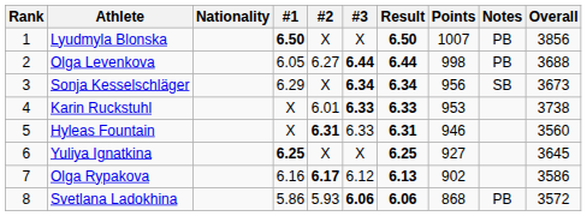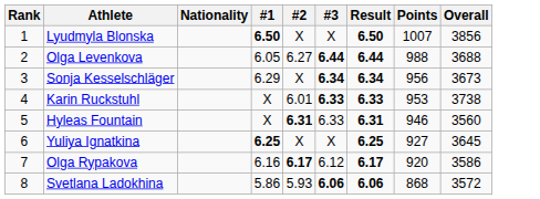 <table class="wikitable sortable" style="text-align:center">
 <tr>
 <th>Rank</th>
 <th>Athlete</th>
 <th>Nationality</th>
 <th>#1</th>
 <th>#2</th>
 <th>#3</th>
 <th>Result</th>
 <th>Points</th>
-<th>Notes</th>
 <th>Overall</th>
 </tr>
 <tr>
 <td>1</td>
 <td align=left><a href='#'>Lyudmyla Blonska</a></td>
 <td align=left></td>
 <td><strong>6.50</strong></td>
 <td>X</td>
 <td>X</td>
 <td><strong>6.50</strong></td>
 <td>1007</td>
-<td>PB</td>
 <td>3856</td>
 </tr>
 <tr>
 <td>2</td>
 <td align=left><a href='#'>Olga Levenkova</a></td>
 <td align=left></td>
 <td>6.05</td>
 <td>6.27</td>
 <td><strong>6.44</strong></td>
 <td><strong>6.44</strong></td>
-<td>998</td>
-<td>PB</td>
+<td>988</td>
 <td>3688</td>
 </tr>
 <tr>
 <td>3</td>
 <td align=left><a href='#'>Sonja Kesselschläger</a></td>
 <td align=left></td>
 <td>6.29</td>
 <td>X</td>
 <td><strong>6.34</strong></td>
 <td><strong>6.34</strong></td>
 <td>956</td>
-<td>SB</td>
 <td>3673</td>
 </tr>
 <tr>
 <td>4</td>
 <td align=left><a href='#'>Karin Ruckstuhl</a></td>
 <td align=left></td>
 <td>X</td>
 <td>6.01</td>
 <td><strong>6.33</strong></td>
 <td><strong>6.33</strong></td>
 <td>953</td>
-<td></td>
 <td>3738</td>
 </tr>
 <tr>
 <td>5</td>
 <td align=left><a href='#'>Hyleas Fountain</a></td>
 <td align=left></td>
 <td>X</td>
 <td><strong>6.31</strong></td>
 <td>6.33</td>
 <td><strong>6.31</strong></td>
 <td>946</td>
-<td></td>
 <td>3560</td>
 </tr>
 <tr>
 <td>6</td>
 <td align=left><a href='#'>Yuliya Ignatkina</a></td>
 <td align=left></td>
 <td><strong>6.25</strong></td>
 <td>X</td>
 <td>X</td>
 <td><strong>6.25</strong></td>
 <td>927</td>
-<td></td>
 <td>3645</td>
 </tr>
 <tr>
 <td>7</td>
 <td align=left><a href='#'>Olga Rypakova</a></td>
 <td align=left></td>
 <td>6.16</td>
 <td><strong>6.17</strong></td>
 <td>6.12</td>
-<td><strong>6.13</strong></td>
-<td>902</td>
-<td></td>
+<td><strong>6.17</strong></td>
+<td>920</td>
 <td>3586</td>
 </tr>
 <tr>
 <td>8</td>
 <td align=left><a href='#'>Svetlana Ladokhina</a></td>
 <td align=left></td>
 <td>5.86</td>
 <td>5.93</td>
 <td><strong>6.06</strong></td>
 <td><strong>6.06</strong></td>
 <td>868</td>
-<td>PB</td>
 <td>3572</td>
 </tr>
 </table>
